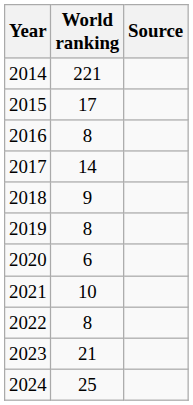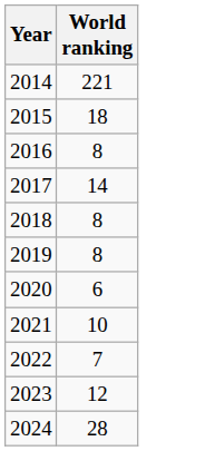 <table class="wikitable" style="text-align:center; font-size: 95%;">
 <tr>
 <th>Year</th>
 <th>World<br>ranking</th>
-<th>Source</th>
 </tr>
 <tr>
 <td>2014</td>
 <td>221</td>
-<td></td>
 </tr>
 <tr>
 <td>2015</td>
-<td>17</td>
-<td></td>
+<td>18</td>
 </tr>
 <tr>
 <td>2016</td>
 <td>8</td>
-<td></td>
 </tr>
 <tr>
 <td>2017</td>
 <td>14</td>
-<td></td>
 </tr>
 <tr>
 <td>2018</td>
-<td>9</td>
-<td></td>
+<td>8</td>
 </tr>
 <tr>
 <td>2019</td>
 <td>8</td>
-<td></td>
 </tr>
 <tr>
 <td>2020</td>
 <td>6</td>
-<td></td>
 </tr>
 <tr>
 <td>2021</td>
 <td>10</td>
-<td></td>
 </tr>
 <tr>
 <td>2022</td>
-<td>8</td>
-<td></td>
+<td>7</td>
 </tr>
 <tr>
 <td>2023</td>
-<td>21</td>
-<td></td>
+<td>12</td>
 </tr>
 <tr>
 <td>2024</td>
-<td>25</td>
-<td></td>
+<td>28</td>
 </tr>
 </table>
